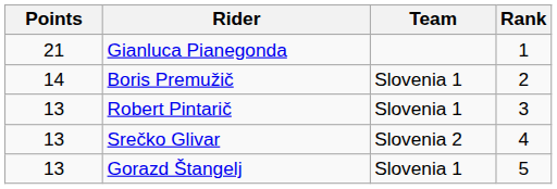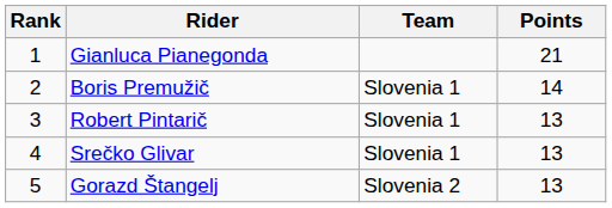 <table class="wikitable">
 <tr>
-<th>Points</th>
+<th>Rank</th>
 <th>Rider</th>
 <th>Team</th>
-<th>Rank</th>
+<th>Points</th>
 </tr>
 <tr>
-<td width=76 align=center>21</td>
+<td align=center>1</td>
 <td width=220> <a href='#'>Gianluca Pianegonda</a> </td>
 <td width=100></td>
-<td align=center>1</td>
+<td width=76 align=center>21</td>
 </tr>
 <tr>
-<td align=center>14</td>
+<td align=center>2</td>
 <td> <a href='#'>Boris Premužič</a> </td>
 <td>Slovenia 1</td>
-<td align=center>2</td>
+<td align=center>14</td>
 </tr>
 <tr>
-<td align=center>13</td>
+<td align=center>3</td>
 <td> <a href='#'>Robert Pintarič</a></td>
 <td>Slovenia 1</td>
-<td align=center>3</td>
+<td align=center>13</td>
 </tr>
 <tr>
+<td align=center>4</td>
+<td> <a href='#'>Srečko Glivar</a></td>
+<td>Slovenia 1</td>
 <td align=center>13</td>
-<td> <a href='#'>Srečko Glivar</a></td>
-<td>Slovenia 2</td>
-<td align=center>4</td>
 </tr>
 <tr>
+<td align=center>5</td>
+<td> <a href='#'>Gorazd Štangelj</a> </td>
+<td>Slovenia 2</td>
 <td align=center>13</td>
-<td> <a href='#'>Gorazd Štangelj</a> </td>
-<td>Slovenia 1</td>
-<td align=center>5</td>
 </tr>
 </table>
